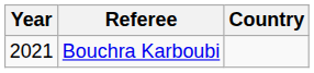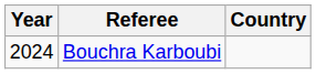 <table class="wikitable">
 <tr>
 <th>Year</th>
 <th>Referee</th>
 <th>Country</th>
 </tr>
 <tr>
-<td>2021</td>
+<td>2024</td>
 <td><a href='#'>Bouchra Karboubi</a></td>
 <td></td>
 </tr>
 </table>
